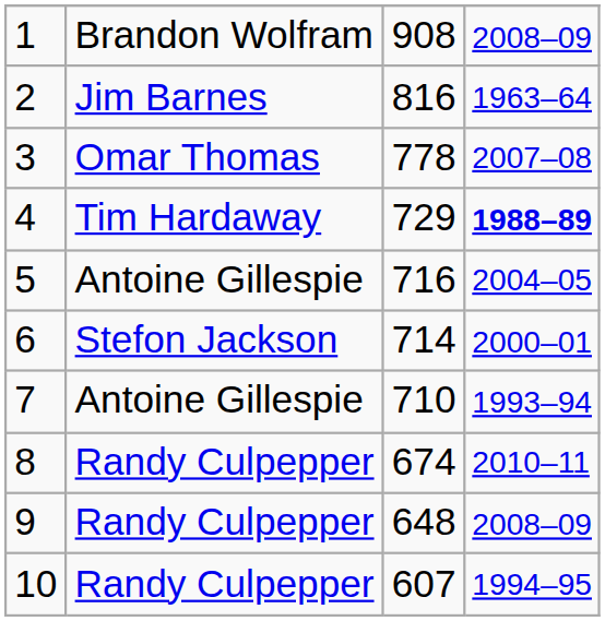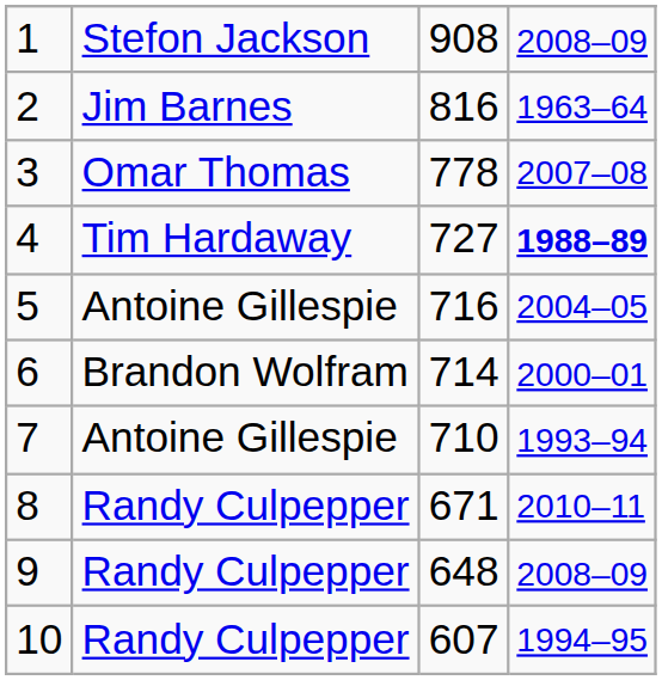 <table class="wikitable">
 <tr>
 </tr>
 <tr>
 <td>1</td>
-<td>Brandon Wolfram</td>
+<td><a href='#'>Stefon Jackson</a></td>
 <td>908</td>
 <td style="font-size:80%;"><a href='#'>2008–09</a></td>
 </tr>
 <tr>
 <td>2</td>
 <td><a href='#'>Jim Barnes</a></td>
 <td>816</td>
 <td style="font-size:80%;"><a href='#'>1963–64</a></td>
 </tr>
 <tr>
 <td>3</td>
 <td><a href='#'>Omar Thomas</a></td>
 <td>778</td>
 <td style="font-size:80%;"><a href='#'>2007–08</a></td>
 </tr>
 <tr>
 <td>4</td>
 <td><a href='#'>Tim Hardaway</a></td>
-<td>729</td>
+<td>727</td>
 <td style="font-size:80%;"><strong><a href='#'>1988–89</a></strong></td>
 </tr>
 <tr>
 <td>5</td>
 <td>Antoine Gillespie</td>
 <td>716</td>
 <td style="font-size:80%;"><a href='#'>2004–05</a></td>
 </tr>
 <tr>
 <td>6</td>
-<td><a href='#'>Stefon Jackson</a></td>
+<td>Brandon Wolfram</td>
 <td>714</td>
 <td style="font-size:80%;"><a href='#'>2000–01</a></td>
 </tr>
 <tr>
 <td>7</td>
 <td>Antoine Gillespie</td>
 <td>710</td>
 <td style="font-size:80%;"><a href='#'>1993–94</a></td>
 </tr>
 <tr>
 <td>8</td>
 <td><a href='#'>Randy Culpepper</a></td>
-<td>674</td>
+<td>671</td>
 <td style="font-size:80%;"><a href='#'>2010–11</a></td>
 </tr>
 <tr>
 <td>9</td>
 <td><a href='#'>Randy Culpepper</a></td>
 <td>648</td>
 <td style="font-size:80%;"><a href='#'>2008–09</a></td>
 </tr>
 <tr>
 <td>10</td>
 <td><a href='#'>Randy Culpepper</a></td>
 <td>607</td>
 <td style="font-size:80%;"><a href='#'>1994–95</a></td>
 </tr>
 </table>
